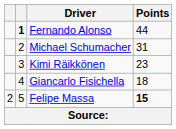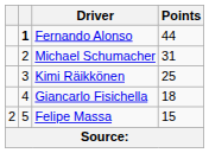 <table class="wikitable" style="font-size: 85%;">
 <tr>
 <th></th>
 <th></th>
 <th>Driver</th>
 <th>Points</th>
 </tr>
 <tr>
 <td></td>
 <td align="center"><strong>1</strong></td>
 <td> <a href='#'>Fernando Alonso</a></td>
 <td>44</td>
 </tr>
 <tr>
 <td></td>
 <td align="center">2</td>
 <td> <a href='#'>Michael Schumacher</a></td>
 <td>31</td>
 </tr>
 <tr>
 <td></td>
 <td align="center">3</td>
 <td> <a href='#'>Kimi Räikkönen</a></td>
-<td>23</td>
+<td>25</td>
 </tr>
 <tr>
 <td></td>
 <td align="center">4</td>
 <td> <a href='#'>Giancarlo Fisichella</a></td>
 <td>18</td>
 </tr>
 <tr>
 <td> 2</td>
 <td align="center">5</td>
 <td> <a href='#'>Felipe Massa</a></td>
-<td><strong>15</strong></td>
+<td>15</td>
 </tr>
 <tr>
 <th colspan=4>Source: </th>
 </tr>
 </table>
